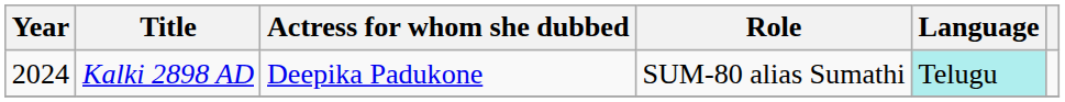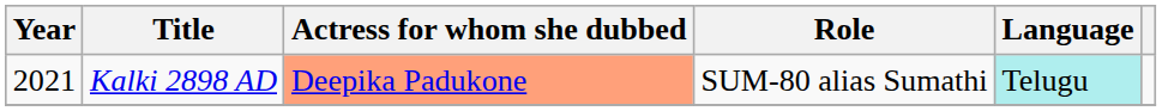 <table class="wikitable sortable">
 <tr>
 <th scope="col">Year</th>
 <th scope="col">Title</th>
 <th scope="col">Actress for whom she dubbed</th>
 <th scope="col">Role</th>
 <th scope="col">Language</th>
 <th scope="col" class="unsortable"></th>
 </tr>
 <tr>
-<td>2024</td>
+<td>2021</td>
 <td><em><a href='#'>Kalki 2898 AD</a></em></td>
-<td><a href='#'>Deepika Padukone</a></td>
+<td style="background: lightsalmon;"><a href='#'>Deepika Padukone</a></td>
 <td>SUM-80 alias Sumathi</td>
 <td style="background: paleturquoise;">Telugu</td>
 <td></td>
 </tr>
 <tr>
 </tr>
 </table>
